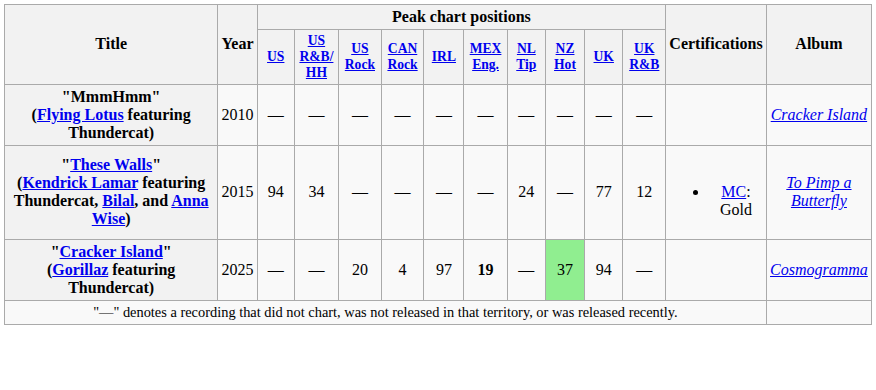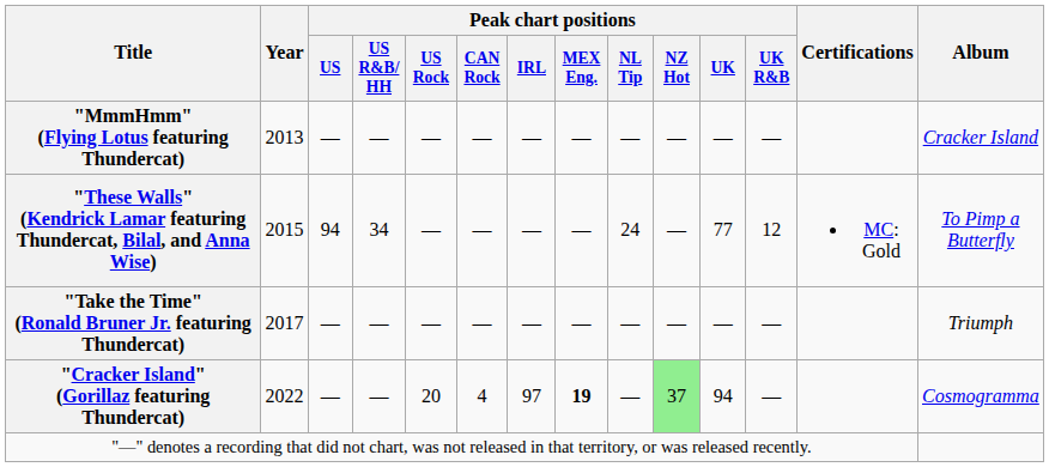 <table class="wikitable plainrowheaders" style="text-align:center;">
 <tr>
 <th scope="col" rowspan="2" style="width:18em;">Title</th>
 <th scope="col" rowspan="2">Year</th>
 <th scope="col" colspan="10">Peak chart positions</th>
 <th scope="col" rowspan="2">Certifications</th>
 <th scope="col" rowspan="2">Album</th>
 </tr>
 <tr>
 <th scope="col" style="width:3em;font-size:85%;"><a href='#'>US</a><br></th>
 <th scope="col" style="width:3em;font-size:85%;"><a href='#'>US R&B/<br>HH</a><br></th>
 <th scope="col" style="width:3em;font-size:85%;"><a href='#'>US<br>Rock</a><br></th>
 <th scope="col" style="width:3em;font-size:85%;"><a href='#'>CAN<br>Rock</a><br></th>
 <th scope="col" style="width:3em;font-size:85%;"><a href='#'>IRL</a><br></th>
 <th scope="col" style="width:3em;font-size:85%;"><a href='#'>MEX<br>Eng.</a><br></th>
 <th scope="col" style="width:3em;font-size:85%;"><a href='#'>NL<br>Tip</a><br></th>
 <th scope="col" style="width:3em;font-size:85%;"><a href='#'>NZ<br>Hot</a><br></th>
 <th scope="col" style="width:3em;font-size:85%;"><a href='#'>UK</a><br></th>
 <th scope="col" style="width:3em;font-size:85%;"><a href='#'>UK<br>R&B</a><br></th>
 </tr>
 <tr>
 <th scope="row">"MmmHmm"<br><span>(<a href='#'>Flying Lotus</a> featuring Thundercat)</span></th>
-<td>2010</td>
+<td>2013</td>
 <td>—</td>
 <td>—</td>
 <td>—</td>
 <td>—</td>
 <td>—</td>
 <td>—</td>
 <td>—</td>
 <td>—</td>
 <td>—</td>
 <td>—</td>
 <td></td>
 <td><em><a href='#'>Cracker Island</a></em></td>
 </tr>
 <tr>
 <th scope="row">"<a href='#'>These Walls</a>"<br><span>(<a href='#'>Kendrick Lamar</a> featuring Thundercat, <a href='#'>Bilal</a>, and <a href='#'>Anna Wise</a>)</span></th>
 <td>2015</td>
 <td>94</td>
 <td>34</td>
 <td>—</td>
 <td>—</td>
 <td>—</td>
 <td>—</td>
 <td>24</td>
 <td>—</td>
 <td>77</td>
 <td>12</td>
 <td><br><ul><li><a href='#'>MC</a>: Gold</li></ul></td>
 <td><em><a href='#'>To Pimp a Butterfly</a></em></td>
 </tr>
 <tr>
+<th scope="row">"Take the Time"<br><span>(<a href='#'>Ronald Bruner Jr.</a> featuring Thundercat)</span></th>
+<td>2017</td>
+<td>—</td>
+<td>—</td>
+<td>—</td>
+<td>—</td>
+<td>—</td>
+<td>—</td>
+<td>—</td>
+<td>—</td>
+<td>—</td>
+<td>—</td>
+<td></td>
+<td><em>Triumph</em></td>
+</tr>
+<tr>
 <th scope="row">"<a href='#'>Cracker Island</a>"<br><span>(<a href='#'>Gorillaz</a> featuring Thundercat)</span></th>
-<td>2025</td>
+<td>2022</td>
 <td>—</td>
 <td>—</td>
 <td>20</td>
 <td>4</td>
 <td>97</td>
 <td><strong>19</strong></td>
 <td>—</td>
 <td style="background: lightgreen;">37</td>
 <td>94</td>
 <td>—</td>
 <td></td>
 <td><em><a href='#'>Cosmogramma</a></em></td>
 </tr>
 <tr>
 <td colspan="13" style="font-size:90%">"—" denotes a recording that did not chart, was not released in that territory, or was released recently.</td>
 </tr>
 </table>
